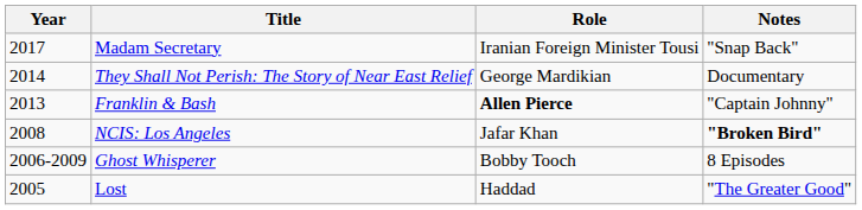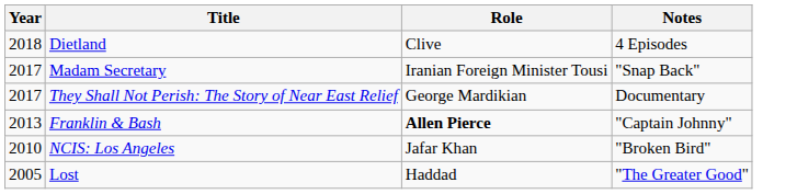 <table class=wikitable>
 <tr>
 <th>Year</th>
 <th>Title</th>
 <th>Role</th>
 <th class="unsortable">Notes</th>
 </tr>
 <tr>
+<td>2018</td>
+<td><em><a href='#'></em>Dietland<em></a></em></td>
+<td>Clive</td>
+<td>4 Episodes</td>
+</tr>
+<tr>
 <td>2017</td>
 <td><em><a href='#'></em>Madam Secretary<em></a></em></td>
 <td>Iranian Foreign Minister Tousi</td>
 <td>"Snap Back"</td>
 </tr>
 <tr>
-<td>2014</td>
+<td>2017</td>
 <td><em><a href='#'>They Shall Not Perish: The Story of Near East Relief</a></em></td>
 <td>George Mardikian</td>
 <td>Documentary</td>
 </tr>
 <tr>
 <td>2013</td>
 <td><em><a href='#'>Franklin & Bash</a></em></td>
 <td><strong>Allen Pierce</strong></td>
 <td>"Captain Johnny"</td>
 </tr>
 <tr>
-<td>2008</td>
+<td>2010</td>
 <td><em><a href='#'>NCIS: Los Angeles</a></em></td>
 <td>Jafar Khan</td>
-<td><strong>"Broken Bird"</strong></td>
-</tr>
-<tr>
-<td>2006-2009</td>
-<td><em><a href='#'>Ghost Whisperer</a></em></td>
-<td>Bobby Tooch</td>
-<td>8 Episodes</td>
+<td>"Broken Bird"</td>
 </tr>
 <tr>
 <td>2005</td>
 <td><em><a href='#'></em>Lost<em></a></em></td>
 <td>Haddad</td>
 <td>"<a href='#'>The Greater Good</a>"</td>
 </tr>
 </table>
